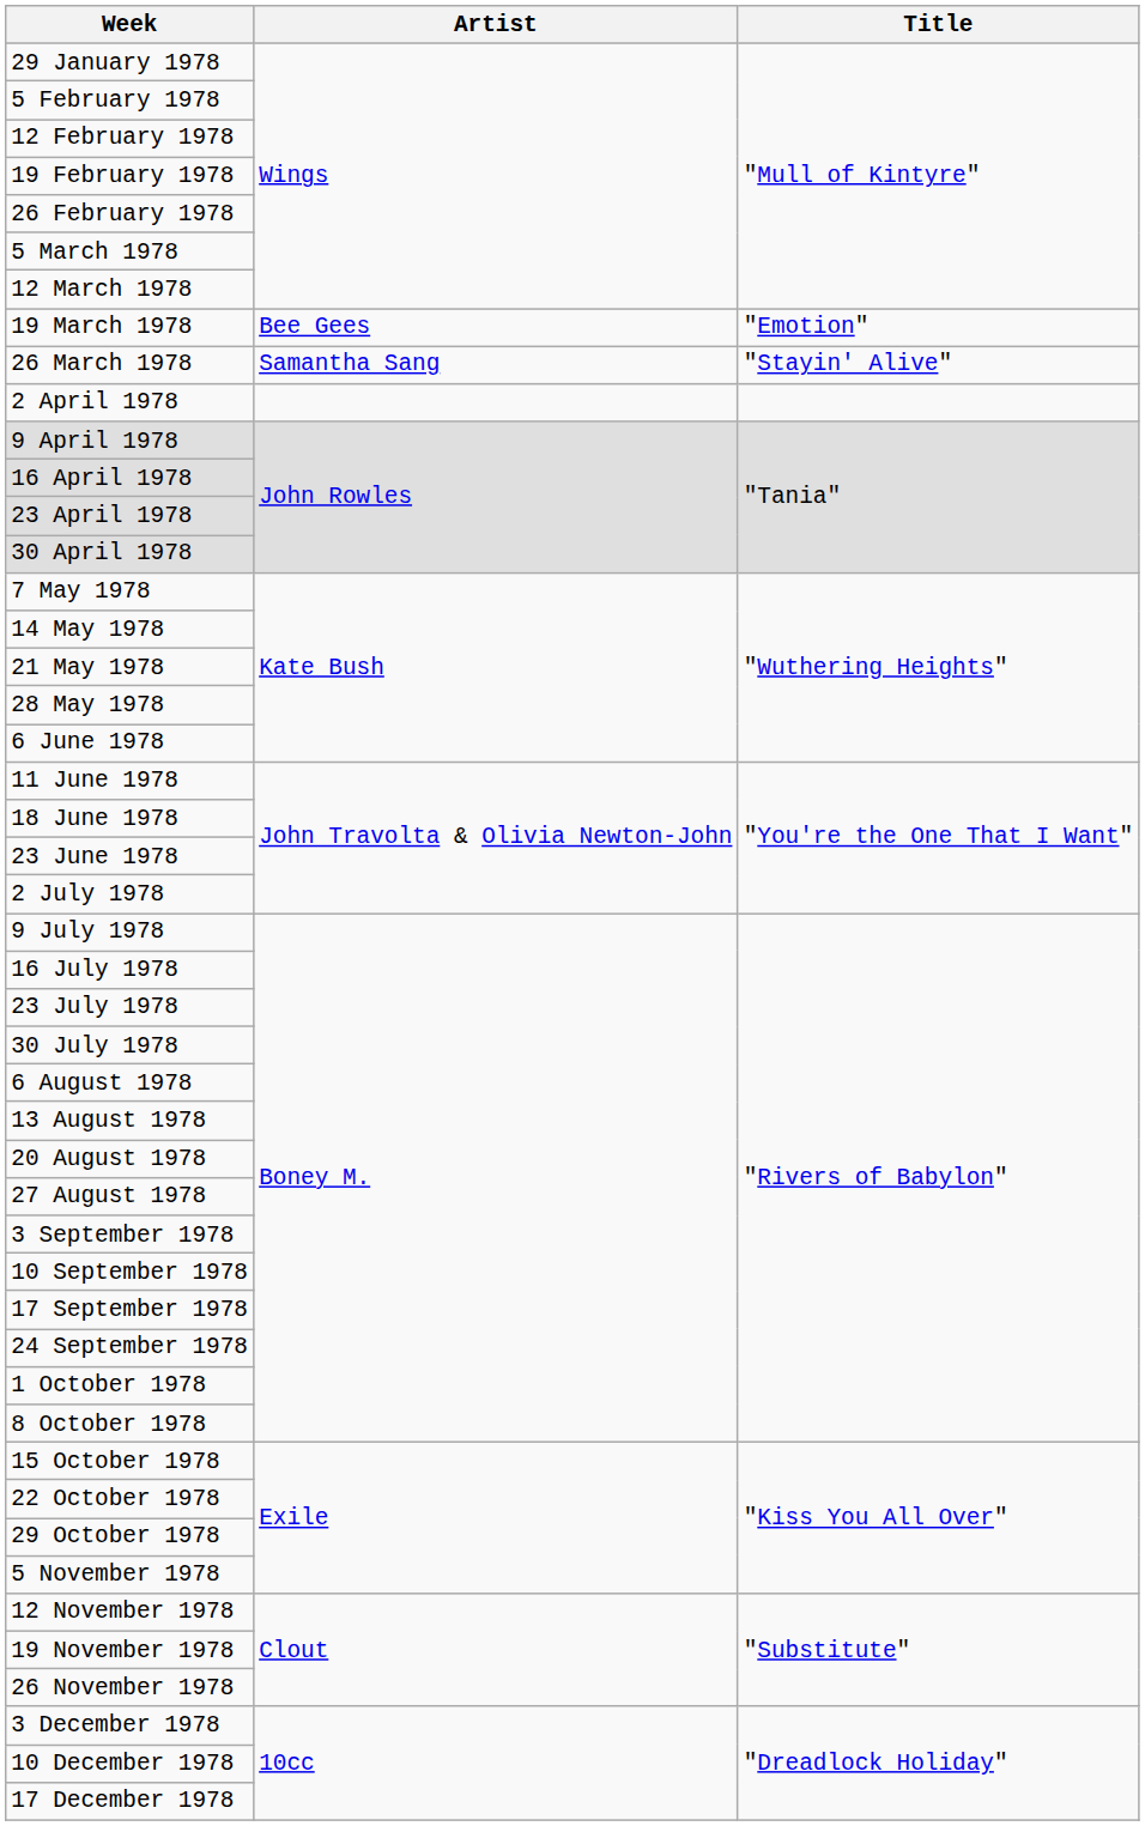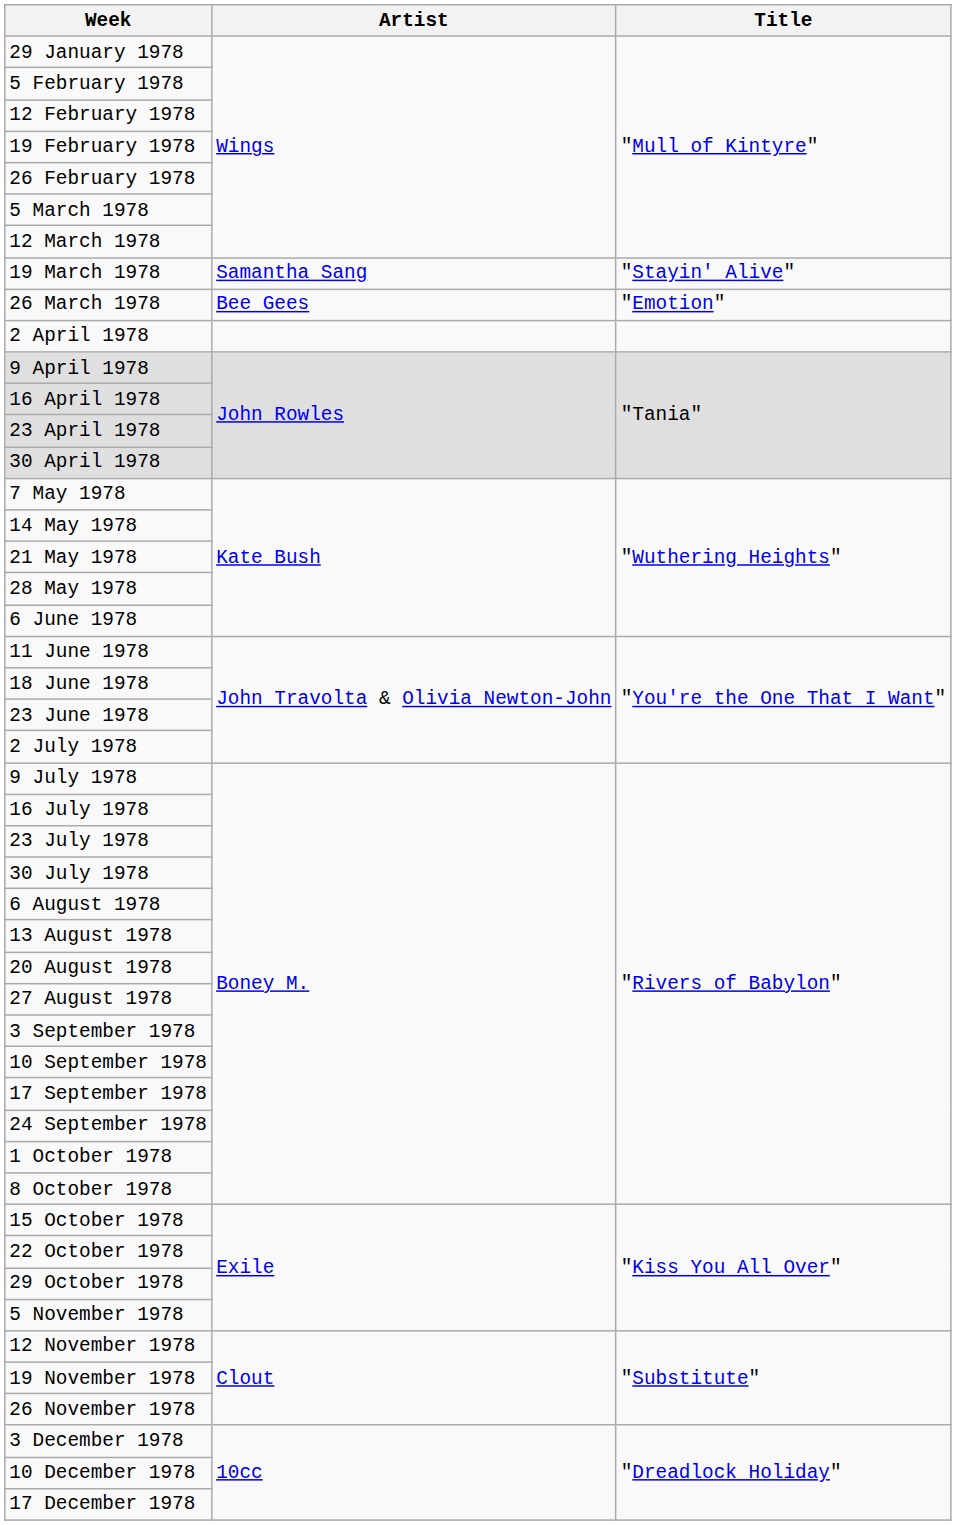 <table class="wikitable">
 <tr>
 <th>Week</th>
 <th>Artist</th>
 <th>Title</th>
 </tr>
 <tr>
 <td>29 January 1978</td>
 <td rowspan="7"><a href='#'>Wings</a></td>
 <td rowspan="7">"<a href='#'>Mull of Kintyre</a>"</td>
 </tr>
 <tr>
 <td>5 February 1978</td>
 </tr>
 <tr>
 <td>12 February 1978</td>
 </tr>
 <tr>
 <td>19 February 1978</td>
 </tr>
 <tr>
 <td>26 February 1978</td>
 </tr>
 <tr>
 <td>5 March 1978</td>
 </tr>
 <tr>
 <td>12 March 1978</td>
 </tr>
 <tr>
 <td>19 March 1978</td>
-<td><a href='#'>Bee Gees</a></td>
-<td>"<a href='#'>Emotion</a>"</td>
+<td><a href='#'>Samantha Sang</a></td>
+<td>"<a href='#'>Stayin' Alive</a>"</td>
 </tr>
 <tr>
 <td>26 March 1978</td>
-<td><a href='#'>Samantha Sang</a></td>
-<td>"<a href='#'>Stayin' Alive</a>"</td>
+<td><a href='#'>Bee Gees</a></td>
+<td>"<a href='#'>Emotion</a>"</td>
 </tr>
 <tr>
 <td>2 April 1978</td>
 <td></td>
 <td></td>
 </tr>
 <tr bgcolor="#DFDFDF">
 <td>9 April 1978</td>
 <td rowspan="4"><a href='#'>John Rowles</a></td>
 <td rowspan="4">"Tania"</td>
 </tr>
 <tr bgcolor="#DFDFDF">
 <td>16 April 1978</td>
 </tr>
 <tr bgcolor="#DFDFDF">
 <td>23 April 1978</td>
 </tr>
 <tr bgcolor="#DFDFDF">
 <td>30 April 1978</td>
 </tr>
 <tr>
 <td>7 May 1978</td>
 <td rowspan="5"><a href='#'>Kate Bush</a></td>
 <td rowspan="5">"<a href='#'>Wuthering Heights</a>"</td>
 </tr>
 <tr>
 <td>14 May 1978</td>
 </tr>
 <tr>
 <td>21 May 1978</td>
 </tr>
 <tr>
 <td>28 May 1978</td>
 </tr>
 <tr>
 <td>6 June 1978</td>
 </tr>
 <tr>
 <td>11 June 1978</td>
 <td rowspan="4"><a href='#'>John Travolta</a> & <a href='#'>Olivia Newton-John</a></td>
 <td rowspan="4">"<a href='#'>You're the One That I Want</a>"</td>
 </tr>
 <tr>
 <td>18 June 1978</td>
 </tr>
 <tr>
 <td>23 June 1978</td>
 </tr>
 <tr>
 <td>2 July 1978</td>
 </tr>
 <tr>
 <td>9 July 1978</td>
 <td rowspan="14"><a href='#'>Boney M.</a></td>
 <td rowspan="14">"<a href='#'>Rivers of Babylon</a>"</td>
 </tr>
 <tr>
 <td>16 July 1978</td>
 </tr>
 <tr>
 <td>23 July 1978</td>
 </tr>
 <tr>
 <td>30 July 1978</td>
 </tr>
 <tr>
 <td>6 August 1978</td>
 </tr>
 <tr>
 <td>13 August 1978</td>
 </tr>
 <tr>
 <td>20 August 1978</td>
 </tr>
 <tr>
 <td>27 August 1978</td>
 </tr>
 <tr>
 <td>3 September 1978</td>
 </tr>
 <tr>
 <td>10 September 1978</td>
 </tr>
 <tr>
 <td>17 September 1978</td>
 </tr>
 <tr>
 <td>24 September 1978</td>
 </tr>
 <tr>
 <td>1 October 1978</td>
 </tr>
 <tr>
 <td>8 October 1978</td>
 </tr>
 <tr>
 <td>15 October 1978</td>
 <td rowspan="4"><a href='#'>Exile</a></td>
 <td rowspan="4">"<a href='#'>Kiss You All Over</a>"</td>
 </tr>
 <tr>
 <td>22 October 1978</td>
 </tr>
 <tr>
 <td>29 October 1978</td>
 </tr>
 <tr>
 <td>5 November 1978</td>
 </tr>
 <tr>
 <td>12 November 1978</td>
 <td rowspan="3"><a href='#'>Clout</a></td>
 <td rowspan="3">"<a href='#'>Substitute</a>"</td>
 </tr>
 <tr>
 <td>19 November 1978</td>
 </tr>
 <tr>
 <td>26 November 1978</td>
 </tr>
 <tr>
 <td>3 December 1978</td>
 <td rowspan="3"><a href='#'>10cc</a></td>
 <td rowspan="3">"<a href='#'>Dreadlock Holiday</a>"</td>
 </tr>
 <tr>
 <td>10 December 1978</td>
 </tr>
 <tr>
 <td>17 December 1978</td>
 </tr>
 </table>
